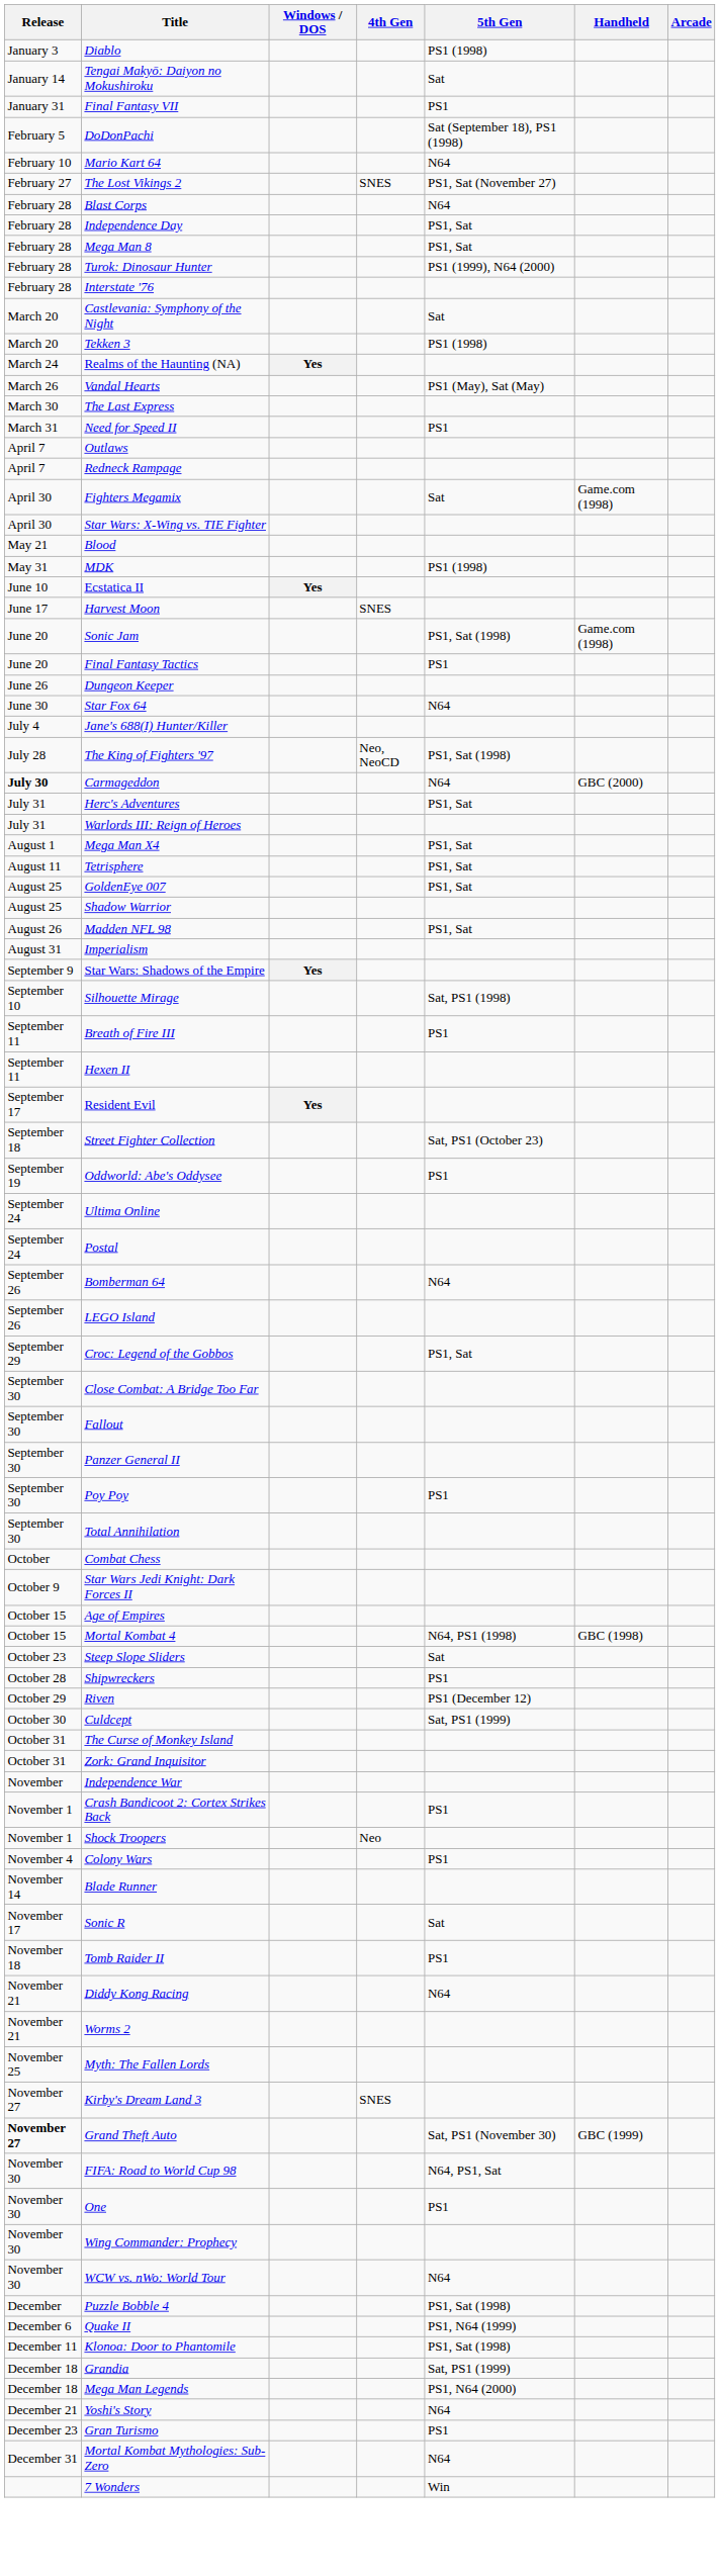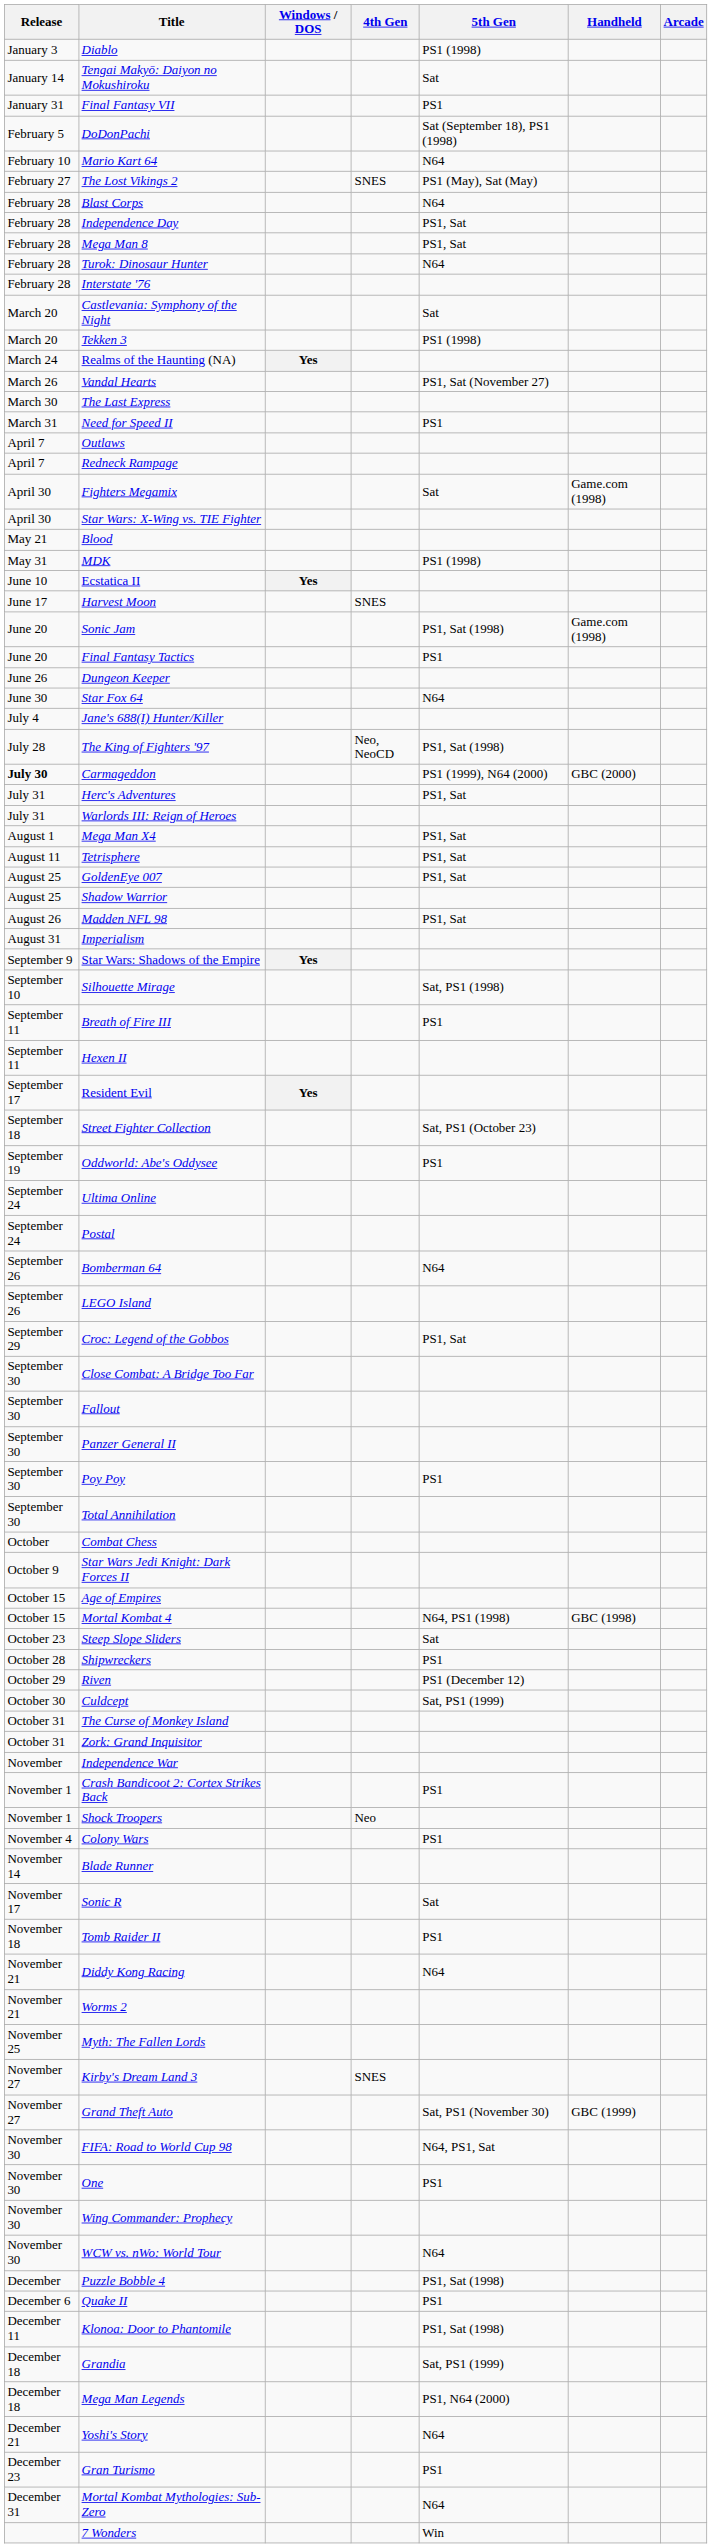 <table class="wikitable sortable" border="1">
 <tr>
 <th scope="col">Release</th>
 <th scope="col">Title</th>
 <th scope="col"><a href='#'>Windows</a> / <a href='#'>DOS</a></th>
 <th scope="col"><a href='#'>4th Gen</a></th>
 <th scope="col"><a href='#'>5th Gen</a></th>
 <th scope="col"><a href='#'>Handheld</a></th>
 <th scope="col"><a href='#'>Arcade</a></th>
 </tr>
 <tr>
 <td>January 3</td>
 <td><em><a href='#'>Diablo</a></em></td>
 <td></td>
 <td></td>
 <td>PS1 (1998)</td>
 <td></td>
 <td></td>
 </tr>
 <tr>
 <td>January 14</td>
 <td><em><a href='#'>Tengai Makyō: Daiyon no Mokushiroku</a></em></td>
 <td></td>
 <td></td>
 <td>Sat</td>
 <td></td>
 <td></td>
 </tr>
 <tr>
 <td>January 31</td>
 <td><em><a href='#'>Final Fantasy VII</a></em></td>
 <td></td>
 <td></td>
 <td>PS1</td>
 <td></td>
 <td></td>
 </tr>
 <tr>
 <td>February 5</td>
 <td><em><a href='#'>DoDonPachi</a></em></td>
 <td></td>
 <td></td>
 <td>Sat (September 18), PS1 (1998)</td>
 <td></td>
 <td></td>
 </tr>
 <tr>
 <td>February 10</td>
 <td><em><a href='#'>Mario Kart 64</a></em></td>
 <td></td>
 <td></td>
 <td>N64</td>
 <td></td>
 <td></td>
 </tr>
 <tr>
 <td>February 27</td>
 <td><em><a href='#'>The Lost Vikings 2</a></em></td>
 <td></td>
 <td>SNES</td>
-<td>PS1, Sat (November 27)</td>
+<td>PS1 (May), Sat (May)</td>
 <td></td>
 <td></td>
 </tr>
 <tr>
 <td>February 28</td>
 <td><em><a href='#'>Blast Corps</a></em></td>
 <td></td>
 <td></td>
 <td>N64</td>
 <td></td>
 <td></td>
 </tr>
 <tr>
 <td>February 28</td>
 <td><em><a href='#'>Independence Day</a></em></td>
 <td></td>
 <td></td>
 <td>PS1, Sat</td>
 <td></td>
 <td></td>
 </tr>
 <tr>
 <td>February 28</td>
 <td><em><a href='#'>Mega Man 8</a></em></td>
 <td></td>
 <td></td>
 <td>PS1, Sat</td>
 <td></td>
 <td></td>
 </tr>
 <tr>
 <td>February 28</td>
 <td><em><a href='#'>Turok: Dinosaur Hunter</a></em></td>
 <td></td>
 <td></td>
-<td>PS1 (1999), N64 (2000)</td>
+<td>N64</td>
 <td></td>
 <td></td>
 </tr>
 <tr>
 <td>February 28</td>
 <td><em><a href='#'>Interstate '76</a></em></td>
 <td></td>
 <td></td>
 <td></td>
 <td></td>
 <td></td>
 </tr>
 <tr>
 <td>March 20</td>
 <td><em><a href='#'>Castlevania: Symphony of the Night</a></em></td>
 <td></td>
 <td></td>
 <td>Sat</td>
 <td></td>
 <td></td>
 </tr>
 <tr>
 <td>March 20</td>
 <td><em><a href='#'>Tekken 3</a></em></td>
 <td></td>
 <td></td>
 <td>PS1 (1998)</td>
 <td></td>
 <td></td>
 </tr>
 <tr>
 <td>March 24</td>
 <td><a href='#'>Realms of the Haunting</a> (NA)</td>
 <th>Yes</th>
 <td></td>
 <td></td>
 <td></td>
 <td></td>
 </tr>
 <tr>
 <td>March 26</td>
 <td><em><a href='#'>Vandal Hearts</a></em></td>
 <td></td>
 <td></td>
-<td>PS1 (May), Sat (May)</td>
+<td>PS1, Sat (November 27)</td>
 <td></td>
 <td></td>
 </tr>
 <tr>
 <td>March 30</td>
 <td><em><a href='#'>The Last Express</a></em></td>
 <td></td>
 <td></td>
 <td></td>
 <td></td>
 <td></td>
 </tr>
 <tr>
 <td>March 31</td>
 <td><em><a href='#'>Need for Speed II</a></em></td>
 <td></td>
 <td></td>
 <td>PS1</td>
 <td></td>
 <td></td>
 </tr>
 <tr>
 <td>April 7</td>
 <td><em><a href='#'>Outlaws</a></em></td>
 <td></td>
 <td></td>
 <td></td>
 <td></td>
 <td></td>
 </tr>
 <tr>
 <td>April 7</td>
 <td><em><a href='#'>Redneck Rampage</a></em></td>
 <td></td>
 <td></td>
 <td></td>
 <td></td>
 <td></td>
 </tr>
 <tr>
 <td>April 30</td>
 <td><em><a href='#'>Fighters Megamix</a></em></td>
 <td></td>
 <td></td>
 <td>Sat</td>
 <td>Game.com (1998)</td>
 <td></td>
 </tr>
 <tr>
 <td>April 30</td>
 <td><em><a href='#'>Star Wars: X-Wing vs. TIE Fighter</a></em></td>
 <td></td>
 <td></td>
 <td></td>
 <td></td>
 <td></td>
 </tr>
 <tr>
 <td>May 21</td>
 <td><em><a href='#'>Blood</a></em></td>
 <td></td>
 <td></td>
 <td></td>
 <td></td>
 <td></td>
 </tr>
 <tr>
 <td>May 31</td>
 <td><em><a href='#'>MDK</a></em></td>
 <td></td>
 <td></td>
 <td>PS1 (1998)</td>
 <td></td>
 <td></td>
 </tr>
 <tr>
 <td>June 10</td>
 <td><a href='#'>Ecstatica II</a></td>
 <th>Yes</th>
 <td></td>
 <td></td>
 <td></td>
 <td></td>
 </tr>
 <tr>
 <td>June 17</td>
 <td><em><a href='#'>Harvest Moon</a></em></td>
 <td></td>
 <td>SNES</td>
 <td></td>
 <td></td>
 <td></td>
 </tr>
 <tr>
 <td>June 20</td>
 <td><em><a href='#'>Sonic Jam</a></em></td>
 <td></td>
 <td></td>
 <td>PS1, Sat (1998)</td>
 <td>Game.com (1998)</td>
 <td></td>
 </tr>
 <tr>
 <td>June 20</td>
 <td><em><a href='#'>Final Fantasy Tactics</a></em></td>
 <td></td>
 <td></td>
 <td>PS1</td>
 <td></td>
 <td></td>
 </tr>
 <tr>
 <td>June 26</td>
 <td><em><a href='#'>Dungeon Keeper</a></em></td>
 <td></td>
 <td></td>
 <td></td>
 <td></td>
 <td></td>
 </tr>
 <tr>
 <td>June 30</td>
 <td><em><a href='#'>Star Fox 64</a></em></td>
 <td></td>
 <td></td>
 <td>N64</td>
 <td></td>
 <td></td>
 </tr>
 <tr>
 <td>July 4</td>
 <td><em><a href='#'>Jane's 688(I) Hunter/Killer</a></em></td>
 <td></td>
 <td></td>
 <td></td>
 <td></td>
 <td></td>
 </tr>
 <tr>
 <td>July 28</td>
 <td><em><a href='#'>The King of Fighters '97</a></em></td>
 <td></td>
 <td>Neo, NeoCD</td>
 <td>PS1, Sat (1998)</td>
 <td></td>
 <td></td>
 </tr>
 <tr>
 <td><strong>July 30</strong></td>
 <td><em><a href='#'>Carmageddon</a></em></td>
 <td></td>
 <td></td>
-<td>N64</td>
+<td>PS1 (1999), N64 (2000)</td>
 <td>GBC (2000)</td>
 <td></td>
 </tr>
 <tr>
 <td>July 31</td>
 <td><em><a href='#'>Herc's Adventures</a></em></td>
 <td></td>
 <td></td>
 <td>PS1, Sat</td>
 <td></td>
 <td></td>
 </tr>
 <tr>
 <td>July 31</td>
 <td><em><a href='#'>Warlords III: Reign of Heroes</a></em></td>
 <td></td>
 <td></td>
 <td></td>
 <td></td>
 <td></td>
 </tr>
 <tr>
 <td>August 1</td>
 <td><em><a href='#'>Mega Man X4</a></em></td>
 <td></td>
 <td></td>
 <td>PS1, Sat</td>
 <td></td>
 <td></td>
 </tr>
 <tr>
 <td>August 11</td>
 <td><em><a href='#'>Tetrisphere</a></em></td>
 <td></td>
 <td></td>
 <td>PS1, Sat</td>
 <td></td>
 <td></td>
 </tr>
 <tr>
 <td>August 25</td>
 <td><em><a href='#'>GoldenEye 007</a></em></td>
 <td></td>
 <td></td>
 <td>PS1, Sat</td>
 <td></td>
 <td></td>
 </tr>
 <tr>
 <td>August 25</td>
 <td><em><a href='#'>Shadow Warrior</a></em></td>
 <td></td>
 <td></td>
 <td></td>
 <td></td>
 <td></td>
 </tr>
 <tr>
 <td>August 26</td>
 <td><em><a href='#'>Madden NFL 98</a></em></td>
 <td></td>
 <td></td>
 <td>PS1, Sat</td>
 <td></td>
 <td></td>
 </tr>
 <tr>
 <td>August 31</td>
 <td><em><a href='#'>Imperialism</a></em></td>
 <td></td>
 <td></td>
 <td></td>
 <td></td>
 <td></td>
 </tr>
 <tr>
 <td>September 9</td>
 <td><a href='#'>Star Wars: Shadows of the Empire</a></td>
 <th>Yes</th>
 <td></td>
 <td></td>
 <td></td>
 <td></td>
 </tr>
 <tr>
 <td>September 10</td>
 <td><em><a href='#'>Silhouette Mirage</a></em></td>
 <td></td>
 <td></td>
 <td>Sat, PS1 (1998)</td>
 <td></td>
 <td></td>
 </tr>
 <tr>
 <td>September 11</td>
 <td><em><a href='#'>Breath of Fire III</a></em></td>
 <td></td>
 <td></td>
 <td>PS1</td>
 <td></td>
 <td></td>
 </tr>
 <tr>
 <td>September 11</td>
 <td><em><a href='#'>Hexen II</a></em></td>
 <td></td>
 <td></td>
 <td></td>
 <td></td>
 <td></td>
 </tr>
 <tr>
 <td>September 17</td>
 <td><a href='#'>Resident Evil</a></td>
 <th>Yes</th>
 <td></td>
 <td></td>
 <td></td>
 <td></td>
 </tr>
 <tr>
 <td>September 18</td>
 <td><em><a href='#'>Street Fighter Collection</a></em></td>
 <td></td>
 <td></td>
 <td>Sat, PS1 (October 23)</td>
 <td></td>
 <td></td>
 </tr>
 <tr>
 <td>September 19</td>
 <td><em><a href='#'>Oddworld: Abe's Oddysee</a></em></td>
 <td></td>
 <td></td>
 <td>PS1</td>
 <td></td>
 <td></td>
 </tr>
 <tr>
 <td>September 24</td>
 <td><em><a href='#'>Ultima Online</a></em></td>
 <td></td>
 <td></td>
 <td></td>
 <td></td>
 <td></td>
 </tr>
 <tr>
 <td>September 24</td>
 <td><em><a href='#'>Postal</a></em></td>
 <td></td>
 <td></td>
 <td></td>
 <td></td>
 <td></td>
 </tr>
 <tr>
 <td>September 26</td>
 <td><em><a href='#'>Bomberman 64</a></em></td>
 <td></td>
 <td></td>
 <td>N64</td>
 <td></td>
 <td></td>
 </tr>
 <tr>
 <td>September 26</td>
 <td><em><a href='#'>LEGO Island</a></em></td>
 <td></td>
 <td></td>
 <td></td>
 <td></td>
 <td></td>
 </tr>
 <tr>
 <td>September 29</td>
 <td><em><a href='#'>Croc: Legend of the Gobbos</a></em></td>
 <td></td>
 <td></td>
 <td>PS1, Sat</td>
 <td></td>
 <td></td>
 </tr>
 <tr>
 <td>September 30</td>
 <td><em><a href='#'>Close Combat: A Bridge Too Far</a></em></td>
 <td></td>
 <td></td>
 <td></td>
 <td></td>
 <td></td>
 </tr>
 <tr>
 <td>September 30</td>
 <td><em><a href='#'>Fallout</a></em></td>
 <td></td>
 <td></td>
 <td></td>
 <td></td>
 <td></td>
 </tr>
 <tr>
 <td>September 30</td>
 <td><em><a href='#'>Panzer General II</a></em></td>
 <td></td>
 <td></td>
 <td></td>
 <td></td>
 <td></td>
 </tr>
 <tr>
 <td>September 30</td>
 <td><em><a href='#'>Poy Poy</a></em></td>
 <td></td>
 <td></td>
 <td>PS1</td>
 <td></td>
 <td></td>
 </tr>
 <tr>
 <td>September 30</td>
 <td><em><a href='#'>Total Annihilation</a></em></td>
 <td></td>
 <td></td>
 <td></td>
 <td></td>
 <td></td>
 </tr>
 <tr>
 <td>October</td>
 <td><em><a href='#'>Combat Chess</a></em></td>
 <td></td>
 <td></td>
 <td></td>
 <td></td>
 <td></td>
 </tr>
 <tr>
 <td>October 9</td>
 <td><em><a href='#'>Star Wars Jedi Knight: Dark Forces II</a></em></td>
 <td></td>
 <td></td>
 <td></td>
 <td></td>
 <td></td>
 </tr>
 <tr>
 <td>October 15</td>
 <td><em><a href='#'>Age of Empires</a></em></td>
 <td></td>
 <td></td>
 <td></td>
 <td></td>
 <td></td>
 </tr>
 <tr>
 <td>October 15</td>
 <td><em><a href='#'>Mortal Kombat 4</a></em></td>
 <td></td>
 <td></td>
 <td>N64, PS1 (1998)</td>
 <td>GBC (1998)</td>
 <td></td>
 </tr>
 <tr>
 <td>October 23</td>
 <td><em><a href='#'>Steep Slope Sliders</a></em></td>
 <td></td>
 <td></td>
 <td>Sat</td>
 <td></td>
 <td></td>
 </tr>
 <tr>
 <td>October 28</td>
 <td><em><a href='#'>Shipwreckers</a></em></td>
 <td></td>
 <td></td>
 <td>PS1</td>
 <td></td>
 <td></td>
 </tr>
 <tr>
 <td>October 29</td>
 <td><em><a href='#'>Riven</a></em></td>
 <td></td>
 <td></td>
 <td>PS1 (December 12)</td>
 <td></td>
 <td></td>
 </tr>
 <tr>
 <td>October 30</td>
 <td><em><a href='#'>Culdcept</a></em></td>
 <td></td>
 <td></td>
 <td>Sat, PS1 (1999)</td>
 <td></td>
 <td></td>
 </tr>
 <tr>
 <td>October 31</td>
 <td><em><a href='#'>The Curse of Monkey Island</a></em></td>
 <td></td>
 <td></td>
 <td></td>
 <td></td>
 <td></td>
 </tr>
 <tr>
 <td>October 31</td>
 <td><em><a href='#'>Zork: Grand Inquisitor</a></em></td>
 <td></td>
 <td></td>
 <td></td>
 <td></td>
 <td></td>
 </tr>
 <tr>
 <td>November</td>
 <td><em><a href='#'>Independence War</a></em></td>
 <td></td>
 <td></td>
 <td></td>
 <td></td>
 <td></td>
 </tr>
 <tr>
 <td>November 1</td>
 <td><em><a href='#'>Crash Bandicoot 2: Cortex Strikes Back</a></em></td>
 <td></td>
 <td></td>
 <td>PS1</td>
 <td></td>
 <td></td>
 </tr>
 <tr>
 <td>November 1</td>
 <td><em><a href='#'>Shock Troopers</a></em></td>
 <td></td>
 <td>Neo</td>
 <td></td>
 <td></td>
 <td></td>
 </tr>
 <tr>
 <td>November 4</td>
 <td><em><a href='#'>Colony Wars</a></em></td>
 <td></td>
 <td></td>
 <td>PS1</td>
 <td></td>
 <td></td>
 </tr>
 <tr>
 <td>November 14</td>
 <td><em><a href='#'>Blade Runner</a></em></td>
 <td></td>
 <td></td>
 <td></td>
 <td></td>
 <td></td>
 </tr>
 <tr>
 <td>November 17</td>
 <td><em><a href='#'>Sonic R</a></em></td>
 <td></td>
 <td></td>
 <td>Sat</td>
 <td></td>
 <td></td>
 </tr>
 <tr>
 <td>November 18</td>
 <td><em><a href='#'>Tomb Raider II</a></em></td>
 <td></td>
 <td></td>
 <td>PS1</td>
 <td></td>
 <td></td>
 </tr>
 <tr>
 <td>November 21</td>
 <td><em><a href='#'>Diddy Kong Racing</a></em></td>
 <td></td>
 <td></td>
 <td>N64</td>
 <td></td>
 <td></td>
 </tr>
 <tr>
 <td>November 21</td>
 <td><em><a href='#'>Worms 2</a></em></td>
 <td></td>
 <td></td>
 <td></td>
 <td></td>
 <td></td>
 </tr>
 <tr>
 <td>November 25</td>
 <td><em><a href='#'>Myth: The Fallen Lords</a></em></td>
 <td></td>
 <td></td>
 <td></td>
 <td></td>
 <td></td>
 </tr>
 <tr>
 <td>November 27</td>
 <td><em><a href='#'>Kirby's Dream Land 3</a></em></td>
 <td></td>
 <td>SNES</td>
 <td></td>
 <td></td>
 <td></td>
 </tr>
 <tr>
-<td><strong>November 27</strong></td>
+<td>November 27</td>
 <td><em><a href='#'>Grand Theft Auto</a></em></td>
 <td></td>
 <td></td>
 <td>Sat, PS1 (November 30)</td>
 <td>GBC (1999)</td>
 <td></td>
 </tr>
 <tr>
 <td>November 30</td>
 <td><em><a href='#'>FIFA: Road to World Cup 98</a></em></td>
 <td></td>
 <td></td>
 <td>N64, PS1, Sat</td>
 <td></td>
 <td></td>
 </tr>
 <tr>
 <td>November 30</td>
 <td><em><a href='#'>One</a></em></td>
 <td></td>
 <td></td>
 <td>PS1</td>
 <td></td>
 <td></td>
 </tr>
 <tr>
 <td>November 30</td>
 <td><em><a href='#'>Wing Commander: Prophecy</a></em></td>
 <td></td>
 <td></td>
 <td></td>
 <td></td>
 <td></td>
 </tr>
 <tr>
 <td>November 30</td>
 <td><em><a href='#'>WCW vs. nWo: World Tour</a></em></td>
 <td></td>
 <td></td>
 <td>N64</td>
 <td></td>
 <td></td>
 </tr>
 <tr>
 <td>December</td>
 <td><em><a href='#'>Puzzle Bobble 4</a></em></td>
 <td></td>
 <td></td>
 <td>PS1, Sat (1998)</td>
 <td></td>
 <td></td>
 </tr>
 <tr>
 <td>December 6</td>
 <td><em><a href='#'>Quake II</a></em></td>
 <td></td>
 <td></td>
-<td>PS1, N64 (1999)</td>
+<td>PS1</td>
 <td></td>
 <td></td>
 </tr>
 <tr>
 <td>December 11</td>
 <td><em><a href='#'>Klonoa: Door to Phantomile</a></em></td>
 <td></td>
 <td></td>
 <td>PS1, Sat (1998)</td>
 <td></td>
 <td></td>
 </tr>
 <tr>
 <td>December 18</td>
 <td><em><a href='#'>Grandia</a></em></td>
 <td></td>
 <td></td>
 <td>Sat, PS1 (1999)</td>
 <td></td>
 <td></td>
 </tr>
 <tr>
 <td>December 18</td>
 <td><em><a href='#'>Mega Man Legends</a></em></td>
 <td></td>
 <td></td>
 <td>PS1, N64 (2000)</td>
 <td></td>
 <td></td>
 </tr>
 <tr>
 <td>December 21</td>
 <td><em><a href='#'>Yoshi's Story</a></em></td>
 <td></td>
 <td></td>
 <td>N64</td>
 <td></td>
 <td></td>
 </tr>
 <tr>
 <td>December 23</td>
 <td><em><a href='#'>Gran Turismo</a></em></td>
 <td></td>
 <td></td>
 <td>PS1</td>
 <td></td>
 <td></td>
 </tr>
 <tr>
 <td>December 31</td>
 <td><em><a href='#'>Mortal Kombat Mythologies: Sub-Zero</a></em></td>
 <td></td>
 <td></td>
 <td>N64</td>
 <td></td>
 <td></td>
 </tr>
 <tr>
 <td></td>
 <td><em><a href='#'>7 Wonders</a></em></td>
 <td></td>
 <td></td>
 <td>Win</td>
 <td></td>
 <td></td>
 </tr>
 </table>
